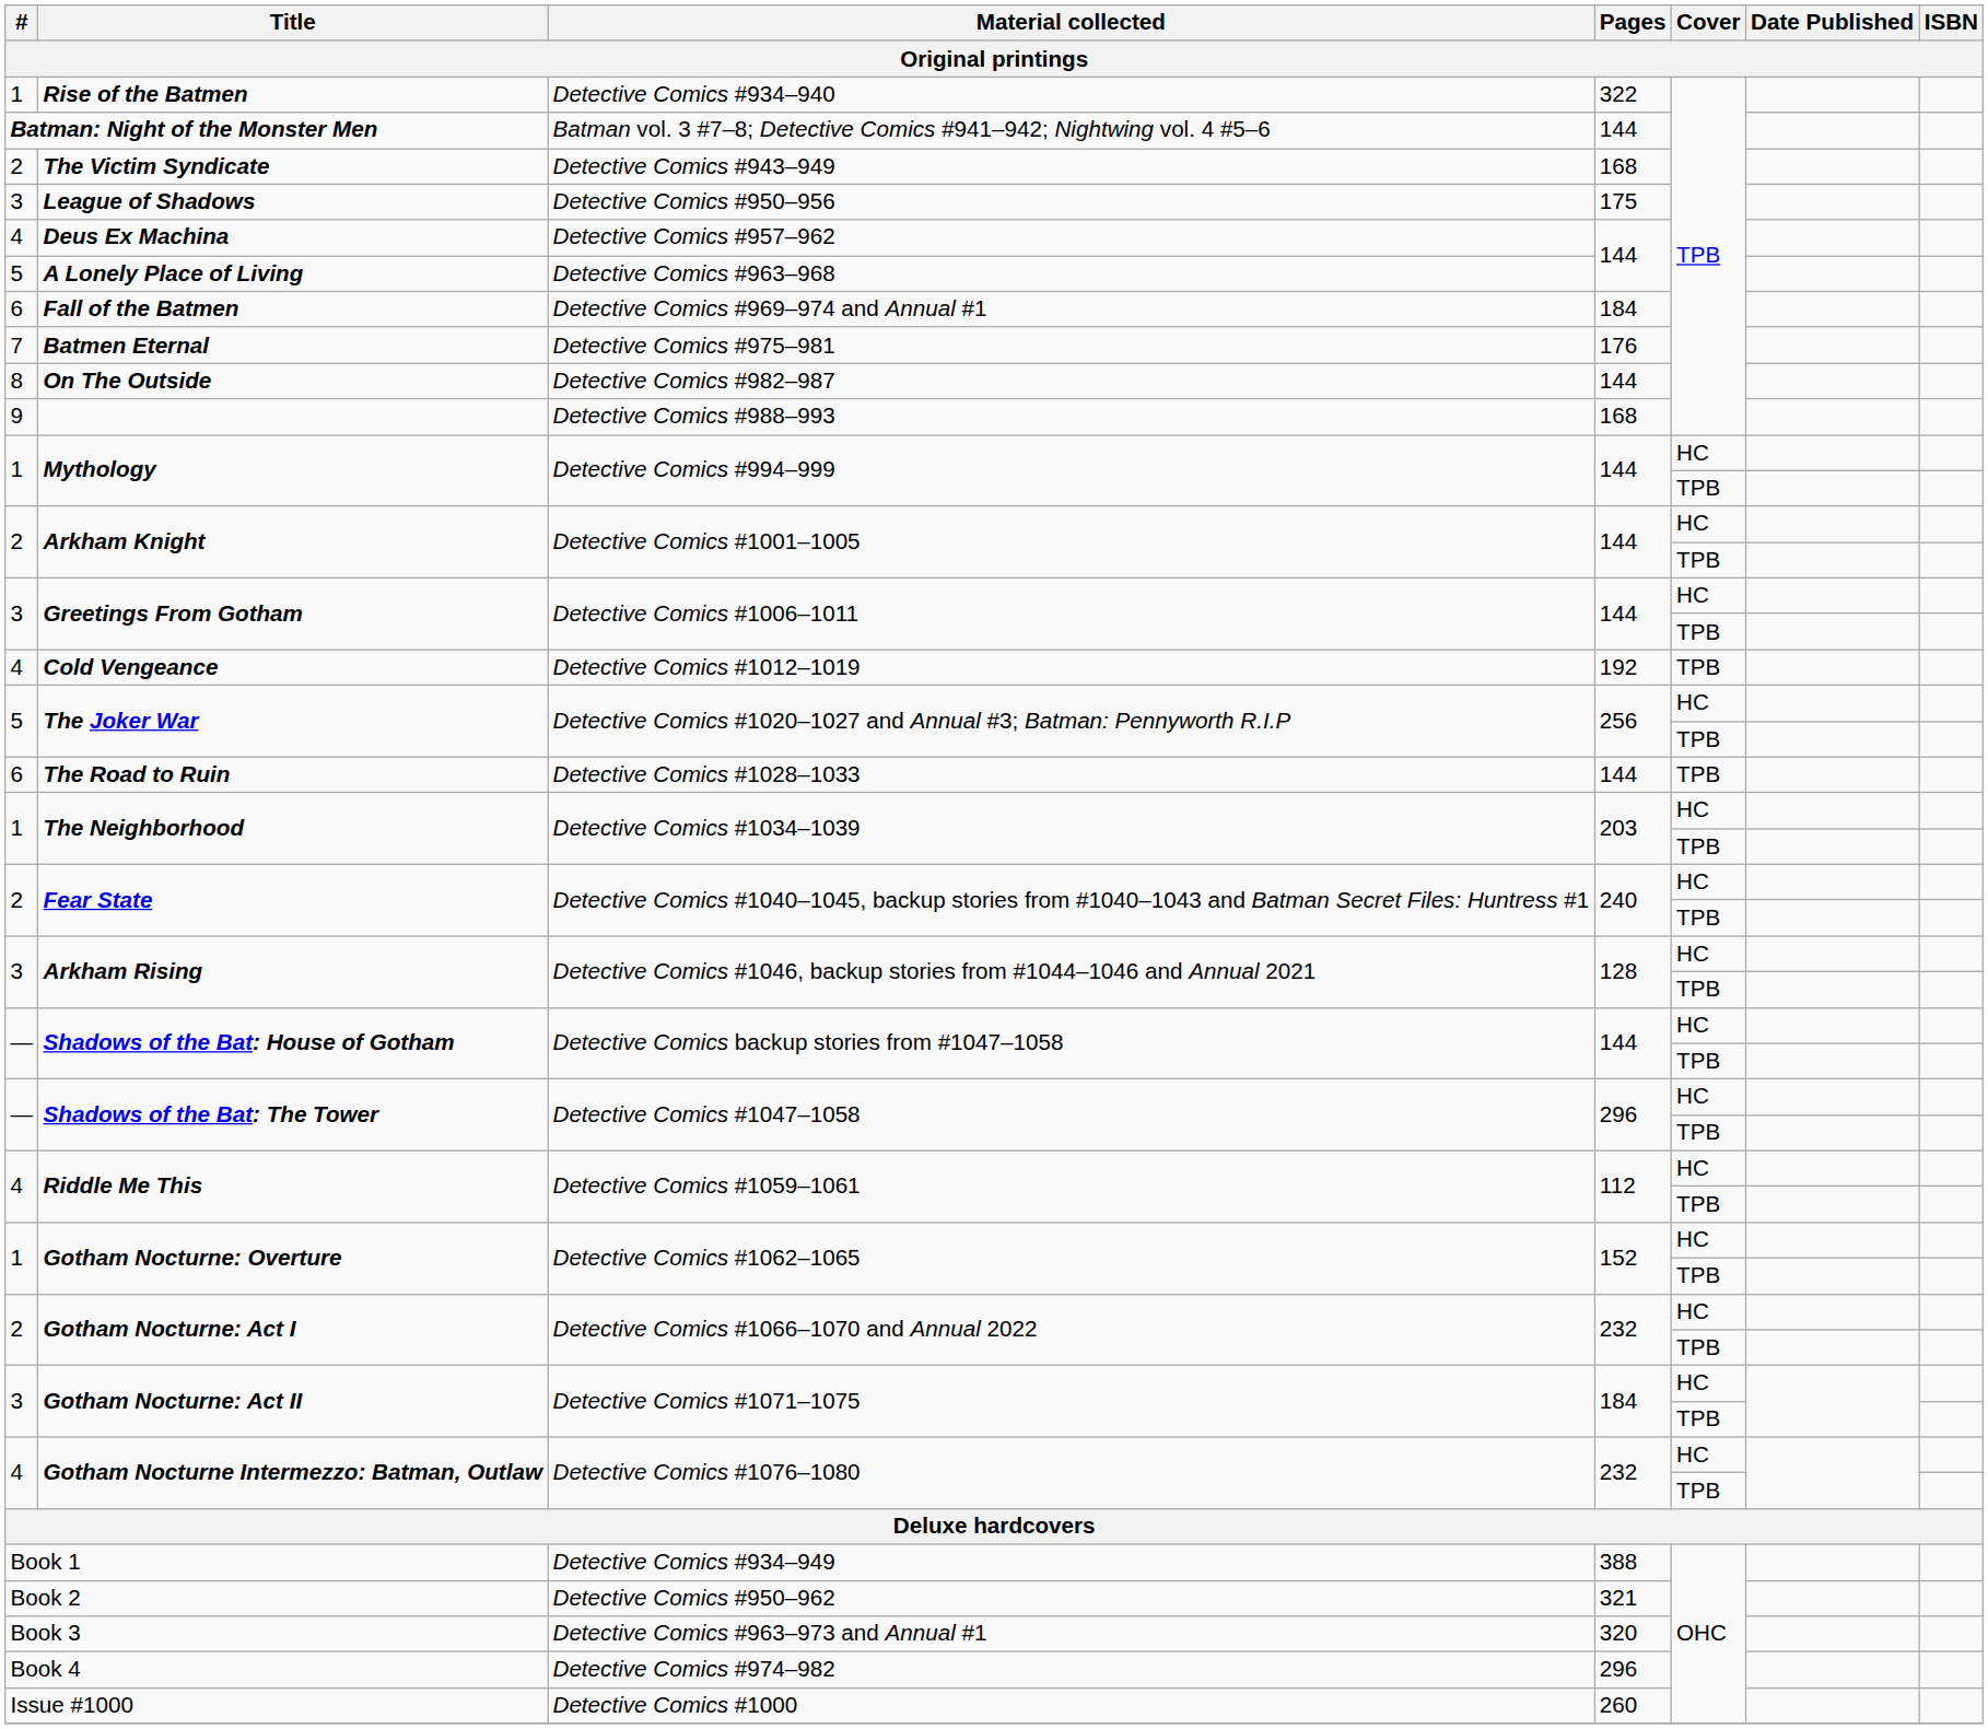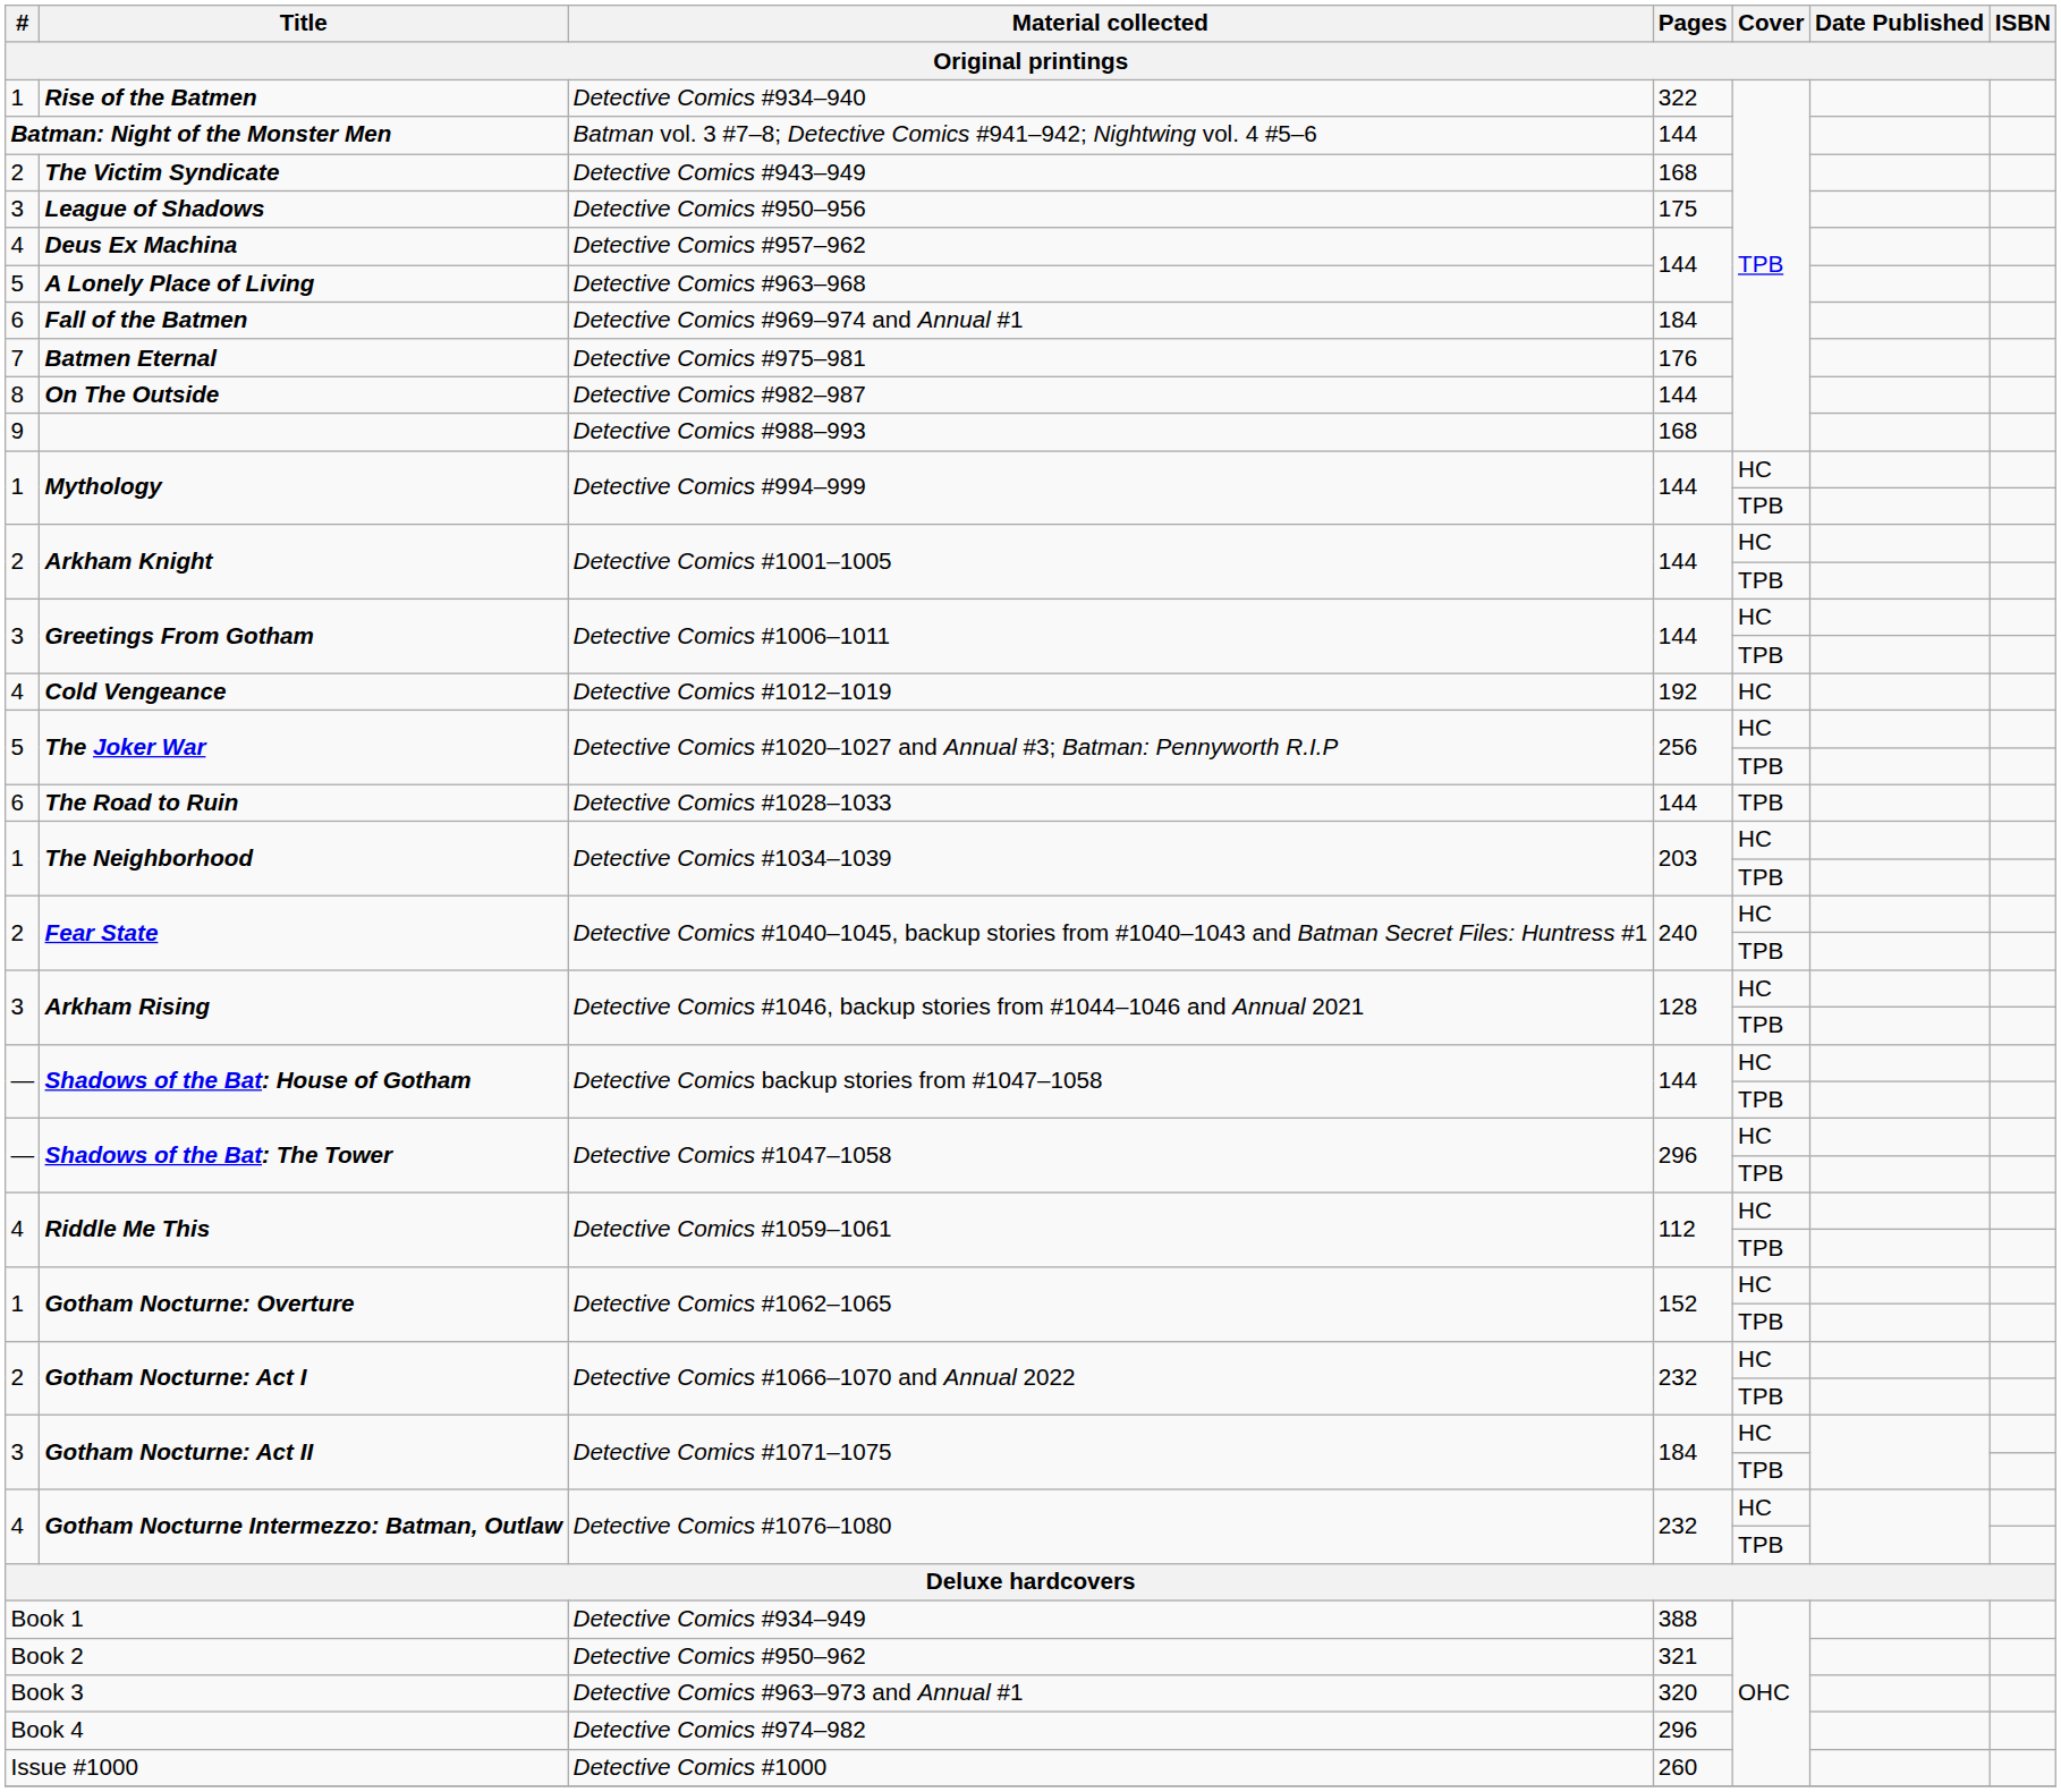 <table class="wikitable sortable">
 <tr>
 <th class="unsortable">#</th>
 <th class="unsortable">Title</th>
 <th class="unsortable">Material collected</th>
 <th class="unsortable">Pages</th>
 <th class="unsortable">Cover</th>
 <th>Date Published</th>
 <th class="unsortable">ISBN</th>
 </tr>
 <tr>
 <th colspan="7">Original printings</th>
 </tr>
 <tr>
 <td>1</td>
 <td><strong><em>Rise of the Batmen</em></strong></td>
 <td><em>Detective Comics</em> #934–940</td>
 <td>322</td>
 <td rowspan="10"><a href='#'>TPB</a></td>
 <td></td>
 <td></td>
 </tr>
 <tr>
 <td colspan="2"><strong><em>Batman: Night of the Monster Men</em></strong></td>
 <td><em>Batman</em> vol. 3 #7–8; <em>Detective Comics</em> #941–942; <em>Nightwing</em> vol. 4 #5–6</td>
 <td>144</td>
 <td></td>
 <td></td>
 </tr>
 <tr>
 <td>2</td>
 <td><strong><em>The Victim Syndicate</em></strong></td>
 <td><em>Detective Comics</em> #943–949</td>
 <td>168</td>
 <td></td>
 <td></td>
 </tr>
 <tr>
 <td>3</td>
 <td><strong><em>League of Shadows</em></strong></td>
 <td><em>Detective Comics</em> #950–956</td>
 <td>175</td>
 <td></td>
 <td></td>
 </tr>
 <tr>
 <td>4</td>
 <td><strong><em>Deus Ex Machina</em></strong></td>
 <td><em>Detective Comics</em> #957–962</td>
 <td rowspan="2">144</td>
 <td></td>
 <td></td>
 </tr>
 <tr>
 <td>5</td>
 <td><strong><em>A Lonely Place of Living</em></strong></td>
 <td><em>Detective Comics</em> #963–968</td>
 <td></td>
 <td></td>
 </tr>
 <tr>
 <td>6</td>
 <td><strong><em>Fall of the Batmen</em></strong></td>
 <td><em>Detective Comics</em> #969–974 and <em>Annual</em> #1</td>
 <td>184</td>
 <td></td>
 <td></td>
 </tr>
 <tr>
 <td>7</td>
 <td><strong><em>Batmen Eternal</em></strong></td>
 <td><em>Detective Comics</em> #975–981</td>
 <td>176</td>
 <td></td>
 <td></td>
 </tr>
 <tr>
 <td>8</td>
 <td><strong><em>On The Outside</em></strong></td>
 <td><em>Detective Comics</em> #982–987</td>
 <td>144</td>
 <td></td>
 <td></td>
 </tr>
 <tr>
 <td>9</td>
 <td></td>
 <td><em>Detective Comics</em> #988–993</td>
 <td>168</td>
 <td></td>
 <td></td>
 </tr>
 <tr>
 <td rowspan="2">1</td>
 <td rowspan="2"><strong><em>Mythology</em></strong></td>
 <td rowspan="2"><em>Detective Comics</em> #994–999</td>
 <td rowspan="2">144</td>
 <td>HC</td>
 <td></td>
 <td></td>
 </tr>
 <tr>
 <td>TPB</td>
 <td></td>
 <td></td>
 </tr>
 <tr>
 <td rowspan="2">2</td>
 <td rowspan="2"><strong><em>Arkham Knight</em></strong></td>
 <td rowspan="2"><em>Detective Comics</em> #1001–1005</td>
 <td rowspan="2">144</td>
 <td>HC</td>
 <td></td>
 <td></td>
 </tr>
 <tr>
 <td>TPB</td>
 <td></td>
 <td></td>
 </tr>
 <tr>
 <td rowspan="2">3</td>
 <td rowspan="2"><strong><em>Greetings From Gotham</em></strong></td>
 <td rowspan="2"><em>Detective Comics</em> #1006–1011</td>
 <td rowspan="2">144</td>
 <td>HC</td>
 <td></td>
 <td></td>
 </tr>
 <tr>
 <td>TPB</td>
 <td></td>
 <td></td>
 </tr>
 <tr>
 <td>4</td>
 <td><strong><em>Cold Vengeance</em></strong></td>
 <td><em>Detective Comics</em> #1012–1019</td>
 <td>192</td>
-<td>TPB</td>
+<td>HC</td>
 <td></td>
 <td></td>
 </tr>
 <tr>
 <td rowspan="2">5</td>
 <td rowspan="2"><strong><em>The <a href='#'>Joker War</a></em></strong></td>
 <td rowspan="2"><em>Detective Comics</em> #1020–1027 and <em>Annual</em> #3; <em>Batman: Pennyworth R.I.P</em></td>
 <td rowspan="2">256</td>
 <td>HC</td>
 <td></td>
 <td></td>
 </tr>
 <tr>
 <td>TPB</td>
 <td></td>
 <td></td>
 </tr>
 <tr>
 <td>6</td>
 <td><strong><em>The Road to Ruin</em></strong></td>
 <td><em>Detective Comics</em> #1028–1033</td>
 <td>144</td>
 <td>TPB</td>
 <td></td>
 <td></td>
 </tr>
 <tr>
 <td rowspan="2">1</td>
 <td rowspan="2"><strong><em>The Neighborhood</em></strong></td>
 <td rowspan="2"><em>Detective Comics</em> #1034–1039</td>
 <td rowspan="2">203</td>
 <td>HC</td>
 <td></td>
 <td></td>
 </tr>
 <tr>
 <td>TPB</td>
 <td></td>
 <td></td>
 </tr>
 <tr>
 <td rowspan="2">2</td>
 <td rowspan="2"><strong><em><a href='#'>Fear State</a></em></strong></td>
 <td rowspan="2"><em>Detective Comics</em> #1040–1045, backup stories from #1040–1043 and <em>Batman Secret Files: Huntress</em> #1</td>
 <td rowspan="2">240</td>
 <td>HC</td>
 <td></td>
 <td></td>
 </tr>
 <tr>
 <td>TPB</td>
 <td></td>
 <td></td>
 </tr>
 <tr>
 <td rowspan="2">3</td>
 <td rowspan="2"><strong><em>Arkham Rising</em></strong></td>
 <td rowspan="2"><em>Detective Comics</em> #1046, backup stories from #1044–1046 and <em>Annual</em> 2021</td>
 <td rowspan="2">128</td>
 <td>HC</td>
 <td></td>
 <td></td>
 </tr>
 <tr>
 <td>TPB</td>
 <td></td>
 <td></td>
 </tr>
 <tr>
 <td rowspan="2">—</td>
 <td rowspan="2"><strong><em><a href='#'>Shadows of the Bat</a>: House of Gotham</em></strong></td>
 <td rowspan="2"><em>Detective Comics</em> backup stories from #1047–1058</td>
 <td rowspan="2">144</td>
 <td>HC</td>
 <td></td>
 <td></td>
 </tr>
 <tr>
 <td>TPB</td>
 <td></td>
 <td></td>
 </tr>
 <tr>
 <td rowspan="2">—</td>
 <td rowspan="2"><strong><em><a href='#'>Shadows of the Bat</a>: The Tower</em></strong></td>
 <td rowspan="2"><em>Detective Comics</em> #1047–1058</td>
 <td rowspan="2">296</td>
 <td>HC</td>
 <td></td>
 <td></td>
 </tr>
 <tr>
 <td>TPB</td>
 <td></td>
 <td></td>
 </tr>
 <tr>
 <td rowspan="2">4</td>
 <td rowspan="2"><strong><em>Riddle Me This</em></strong></td>
 <td rowspan="2"><em>Detective Comics</em> #1059–1061</td>
 <td rowspan="2">112</td>
 <td>HC</td>
 <td></td>
 <td></td>
 </tr>
 <tr>
 <td>TPB</td>
 <td></td>
 <td></td>
 </tr>
 <tr>
 <td rowspan="2">1</td>
 <td rowspan="2"><strong><em>Gotham Nocturne: Overture</em></strong></td>
 <td rowspan="2"><em>Detective Comics</em> #1062–1065</td>
 <td rowspan="2">152</td>
 <td>HC</td>
 <td></td>
 <td></td>
 </tr>
 <tr>
 <td>TPB</td>
 <td></td>
 <td></td>
 </tr>
 <tr>
 <td rowspan="2">2</td>
 <td rowspan="2"><strong><em>Gotham Nocturne: Act I</em></strong></td>
 <td rowspan="2"><em>Detective Comics</em> #1066–1070 and <em>Annual</em> 2022</td>
 <td rowspan="2">232</td>
 <td>HC</td>
 <td></td>
 <td></td>
 </tr>
 <tr>
 <td>TPB</td>
 <td></td>
 <td></td>
 </tr>
 <tr>
 <td rowspan="2">3</td>
 <td rowspan="2"><strong><em>Gotham Nocturne: Act II</em></strong></td>
 <td rowspan="2"><em>Detective Comics</em> #1071–1075</td>
 <td rowspan="2">184</td>
 <td>HC</td>
 <td rowspan="2"></td>
 <td></td>
 </tr>
 <tr>
 <td>TPB</td>
 <td></td>
 </tr>
 <tr>
 <td rowspan="2">4</td>
 <td rowspan="2"><strong><em>Gotham Nocturne Intermezzo: Batman, Outlaw</em></strong></td>
 <td rowspan="2"><em>Detective Comics</em> #1076–1080</td>
 <td rowspan="2">232</td>
 <td>HC</td>
 <td rowspan="2"></td>
 <td></td>
 </tr>
 <tr>
 <td>TPB</td>
 <td></td>
 </tr>
 <tr>
 <th colspan="7">Deluxe hardcovers</th>
 </tr>
 <tr>
 <td colspan="2">Book 1</td>
 <td><em>Detective Comics</em> #934–949</td>
 <td>388</td>
 <td rowspan="5">OHC</td>
 <td></td>
 <td></td>
 </tr>
 <tr>
 <td colspan="2">Book 2</td>
 <td><em>Detective Comics</em> #950–962</td>
 <td>321</td>
 <td></td>
 <td></td>
 </tr>
 <tr>
 <td colspan="2">Book 3</td>
 <td><em>Detective Comics</em> #963–973 and <em>Annual</em> #1</td>
 <td>320</td>
 <td></td>
 <td></td>
 </tr>
 <tr>
 <td colspan="2">Book 4</td>
 <td><em>Detective Comics</em> #974–982</td>
 <td>296</td>
 <td></td>
 <td></td>
 </tr>
 <tr>
 <td colspan="2">Issue #1000</td>
 <td><em>Detective Comics</em> #1000</td>
 <td>260</td>
 <td></td>
 <td></td>
 </tr>
 <tr>
 </tr>
 </table>
